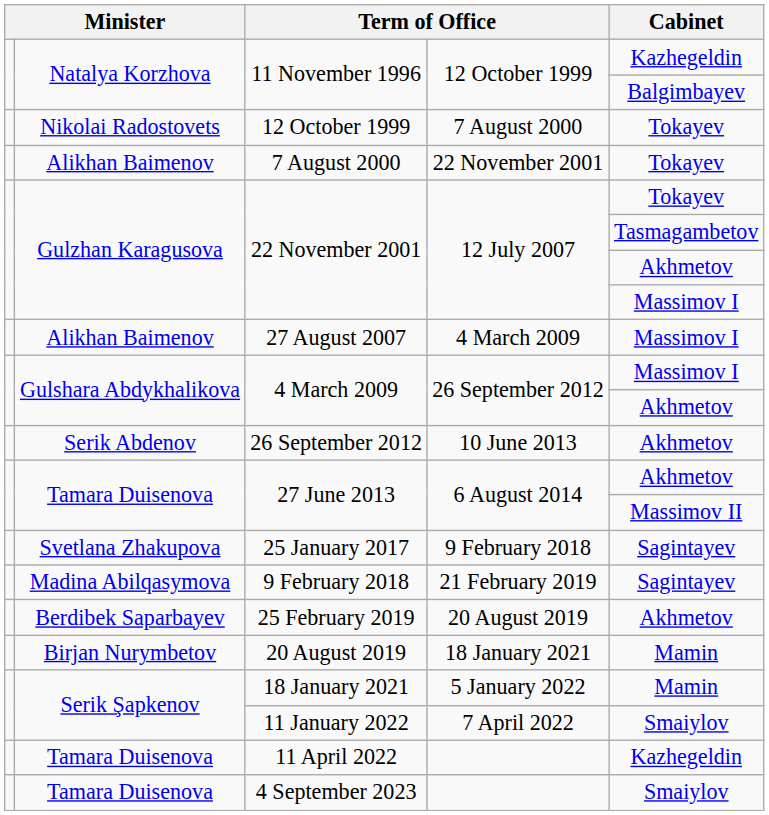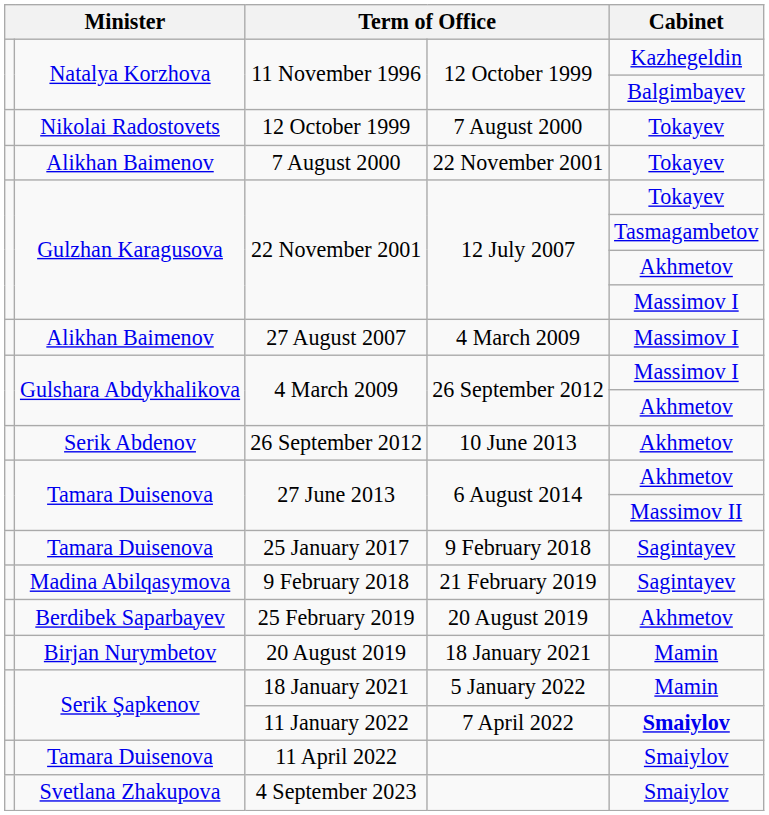 <table class="wikitable" style="text-align:center;">
 <tr>
 <th colspan="2">Minister</th>
 <th colspan="2">Term of Office</th>
 <th colspan="2">Cabinet</th>
 </tr>
 <tr>
 <td rowspan="2"></td>
 <td rowspan="2"><a href='#'>Natalya Korzhova</a></td>
 <td rowspan="2">11 November 1996</td>
 <td rowspan="2">12 October 1999</td>
 <td><a href='#'>Kazhegeldin</a></td>
 </tr>
 <tr>
 <td><a href='#'>Balgimbayev</a></td>
 </tr>
 <tr>
 <td></td>
 <td><a href='#'>Nikolai Radostovets</a></td>
 <td>12 October 1999</td>
 <td>7 August 2000</td>
 <td><a href='#'>Tokayev</a></td>
 </tr>
 <tr>
 <td></td>
 <td><a href='#'>Alikhan Baimenov</a></td>
 <td>7 August 2000</td>
 <td>22 November 2001</td>
 <td><a href='#'>Tokayev</a></td>
 </tr>
 <tr>
 <td rowspan="4"></td>
 <td rowspan="4"><a href='#'>Gulzhan Karagusova</a></td>
 <td rowspan="4">22 November 2001</td>
 <td rowspan="4">12 July 2007</td>
 <td><a href='#'>Tokayev</a></td>
 </tr>
 <tr>
 <td><a href='#'>Tasmagambetov</a></td>
 </tr>
 <tr>
 <td><a href='#'>Akhmetov</a></td>
 </tr>
 <tr>
 <td><a href='#'>Massimov I</a></td>
 </tr>
 <tr>
 <td></td>
 <td><a href='#'>Alikhan Baimenov</a></td>
 <td>27 August 2007</td>
 <td>4 March 2009</td>
 <td><a href='#'>Massimov I</a></td>
 </tr>
 <tr>
 <td rowspan="2"></td>
 <td rowspan="2"><a href='#'>Gulshara Abdykhalikova</a></td>
 <td rowspan="2">4 March 2009</td>
 <td rowspan="2">26 September 2012</td>
 <td><a href='#'>Massimov I</a></td>
 </tr>
 <tr>
 <td><a href='#'>Akhmetov</a></td>
 </tr>
 <tr>
 <td></td>
 <td><a href='#'>Serik Abdenov</a></td>
 <td>26 September 2012</td>
 <td>10 June 2013</td>
 <td><a href='#'>Akhmetov</a></td>
 </tr>
 <tr>
 <td rowspan="2"></td>
 <td rowspan="2"><a href='#'>Tamara Duisenova</a></td>
 <td rowspan="2">27 June 2013</td>
 <td rowspan="2">6 August 2014</td>
 <td><a href='#'>Akhmetov</a></td>
 </tr>
 <tr>
 <td><a href='#'>Massimov II</a></td>
 </tr>
 <tr>
 <td></td>
-<td><a href='#'>Svetlana Zhakupova</a></td>
+<td><a href='#'>Tamara Duisenova</a></td>
 <td>25 January 2017</td>
 <td>9 February 2018</td>
 <td><a href='#'>Sagintayev</a></td>
 </tr>
 <tr>
 <td></td>
 <td><a href='#'>Madina Abilqasymova</a></td>
 <td>9 February 2018</td>
 <td>21 February 2019</td>
 <td><a href='#'>Sagintayev</a></td>
 </tr>
 <tr>
 <td></td>
 <td><a href='#'>Berdibek Saparbayev</a></td>
 <td>25 February 2019</td>
 <td>20 August 2019</td>
 <td><a href='#'>Akhmetov</a></td>
 </tr>
 <tr>
 <td></td>
 <td><a href='#'>Birjan Nurymbetov</a></td>
 <td>20 August 2019</td>
 <td>18 January 2021</td>
 <td><a href='#'>Mamin</a></td>
 </tr>
 <tr>
 <td rowspan="2"></td>
 <td rowspan="2"><a href='#'>Serik Şapkenov</a></td>
 <td>18 January 2021</td>
 <td>5 January 2022</td>
 <td><a href='#'>Mamin</a></td>
 </tr>
 <tr>
 <td>11 January 2022</td>
 <td>7 April 2022</td>
-<td><a href='#'>Smaiylov</a></td>
+<td><strong><a href='#'>Smaiylov</a></strong></td>
 </tr>
 <tr>
 <td></td>
 <td><a href='#'>Tamara Duisenova</a></td>
 <td>11 April 2022</td>
 <td></td>
-<td><a href='#'>Kazhegeldin</a></td>
+<td><a href='#'>Smaiylov</a></td>
 </tr>
 <tr>
 <td></td>
-<td><a href='#'>Tamara Duisenova</a></td>
+<td><a href='#'>Svetlana Zhakupova</a></td>
 <td>4 September 2023</td>
 <td></td>
 <td><a href='#'>Smaiylov</a></td>
 </tr>
 </table>
